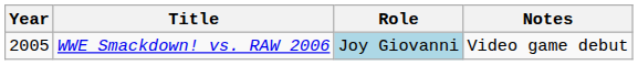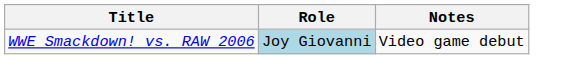 <table class="wikitable">
 <tr>
-<th>Year</th>
 <th>Title</th>
 <th>Role</th>
 <th>Notes</th>
 </tr>
 <tr>
-<td>2005</td>
 <td><em><a href='#'>WWE Smackdown! vs. RAW 2006</a></em></td>
 <td style="background: lightblue;">Joy Giovanni</td>
 <td>Video game debut</td>
 </tr>
 </table>
